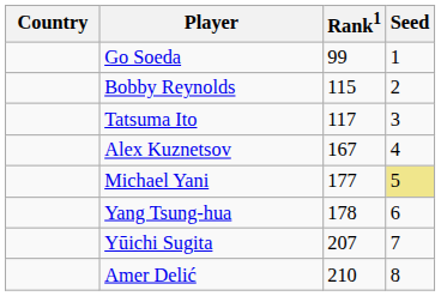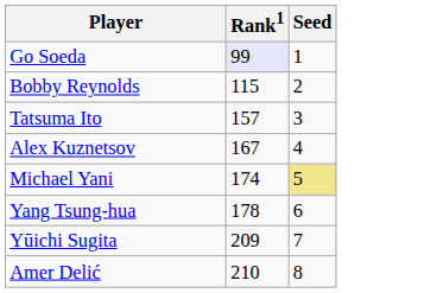 <table class="sortable wikitable">
 <tr>
-<th width="70">Country</th>
 <th width="175">Player</th>
 <th>Rank<sup>1</sup></th>
 <th>Seed</th>
 </tr>
 <tr>
-<td></td>
 <td><a href='#'>Go Soeda</a></td>
-<td>99</td>
+<td style="background: lavender;">99</td>
 <td>1</td>
 </tr>
 <tr>
-<td></td>
 <td><a href='#'>Bobby Reynolds</a></td>
 <td>115</td>
 <td>2</td>
 </tr>
 <tr>
-<td></td>
 <td><a href='#'>Tatsuma Ito</a></td>
-<td>117</td>
+<td>157</td>
 <td>3</td>
 </tr>
 <tr>
-<td></td>
 <td><a href='#'>Alex Kuznetsov</a></td>
 <td>167</td>
 <td>4</td>
 </tr>
 <tr>
-<td></td>
 <td><a href='#'>Michael Yani</a></td>
-<td>177</td>
+<td>174</td>
 <td style="background: khaki;">5</td>
 </tr>
 <tr>
-<td></td>
 <td><a href='#'>Yang Tsung-hua</a></td>
 <td>178</td>
 <td>6</td>
 </tr>
 <tr>
-<td></td>
 <td><a href='#'>Yūichi Sugita</a></td>
-<td>207</td>
+<td>209</td>
 <td>7</td>
 </tr>
 <tr>
-<td></td>
 <td><a href='#'>Amer Delić</a></td>
 <td>210</td>
 <td>8</td>
 </tr>
 </table>
